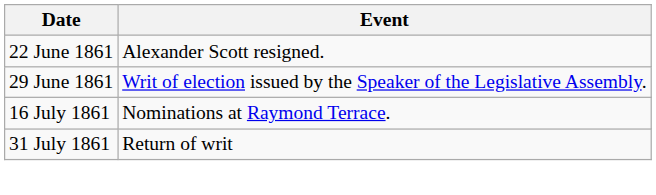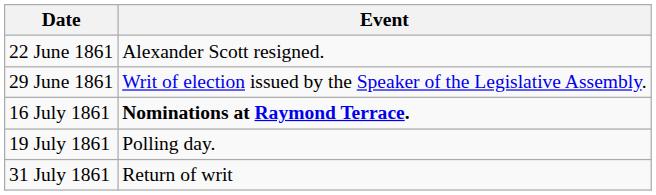 <table class="wikitable">
 <tr>
 <th>Date</th>
 <th>Event</th>
 </tr>
 <tr>
 <td>22 June 1861</td>
 <td>Alexander Scott resigned.</td>
 </tr>
 <tr>
 <td>29 June 1861</td>
 <td><a href='#'>Writ of election</a> issued by the <a href='#'>Speaker of the Legislative Assembly</a>.</td>
 </tr>
 <tr>
 <td>16 July 1861</td>
-<td>Nominations at <a href='#'>Raymond Terrace</a>.</td>
+<td><strong>Nominations at <a href='#'>Raymond Terrace</a>.</strong></td>
+</tr>
+<tr>
+<td>19 July 1861</td>
+<td>Polling day.</td>
 </tr>
 <tr>
 <td>31 July 1861</td>
 <td>Return of writ</td>
 </tr>
 </table>
